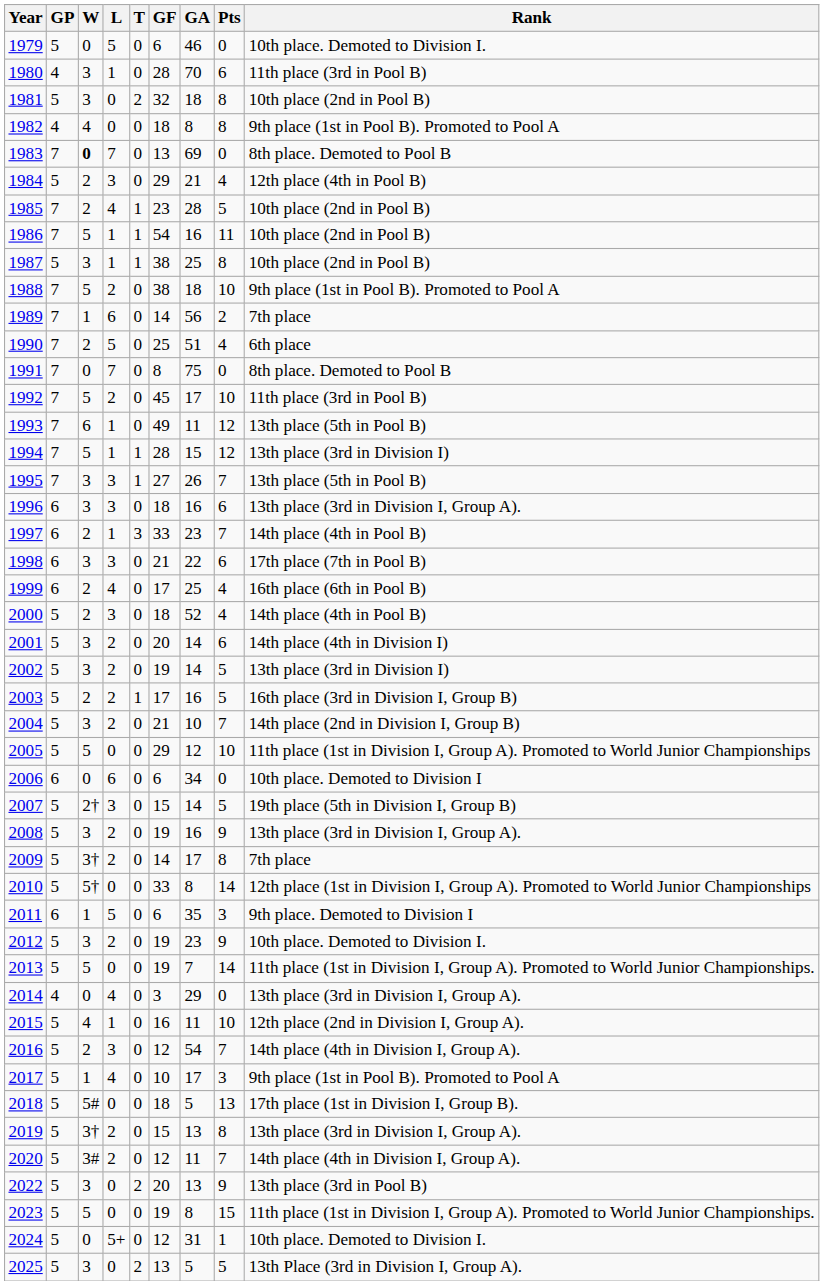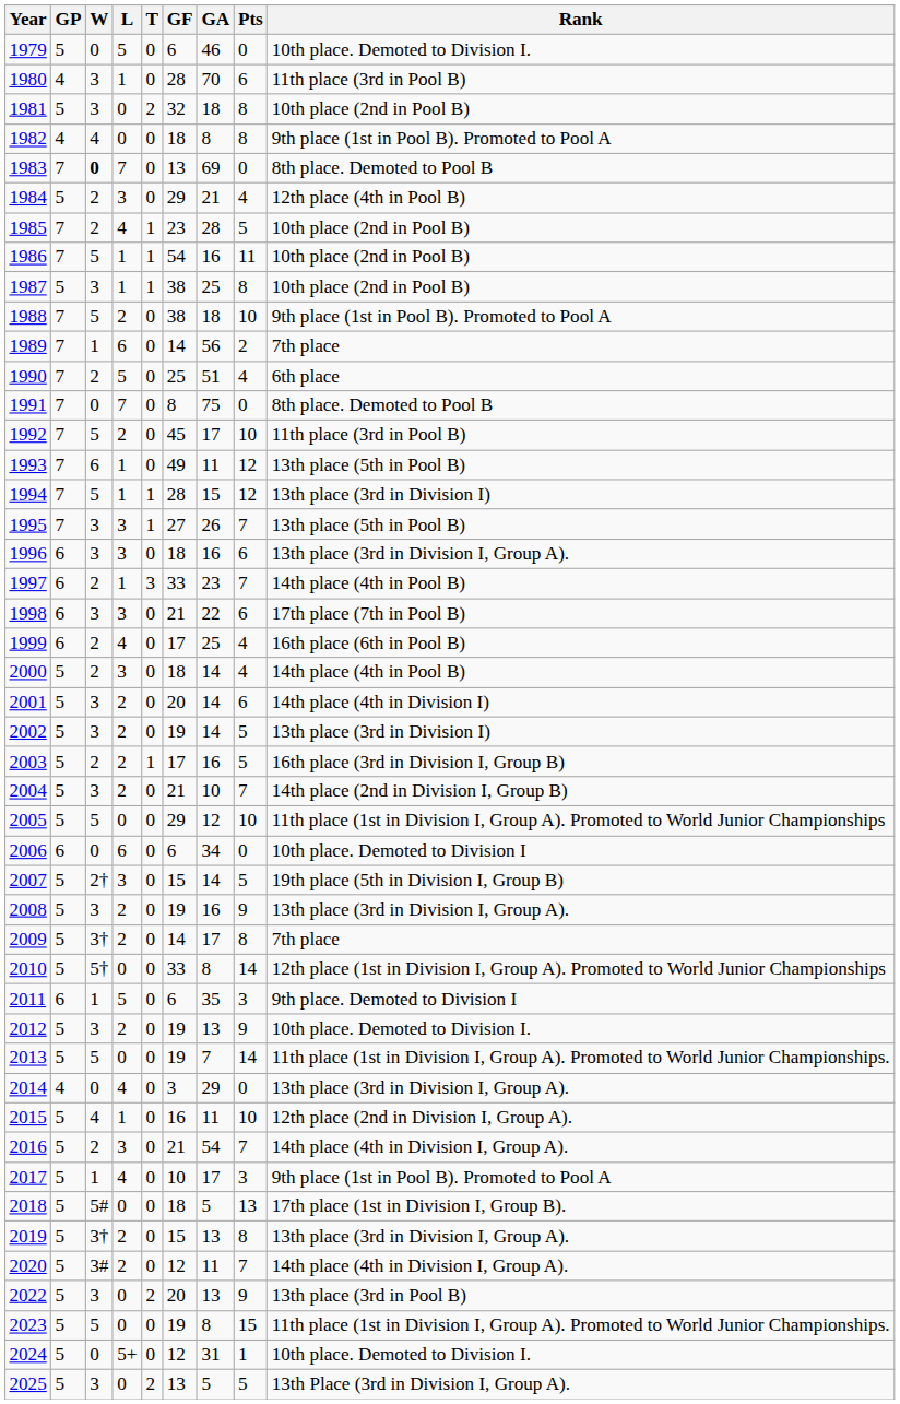 <table class="wikitable">
 <tr>
 <th>Year</th>
 <th>GP</th>
 <th>W</th>
 <th>L</th>
 <th>T</th>
 <th>GF</th>
 <th>GA</th>
 <th>Pts</th>
 <th>Rank</th>
 </tr>
 <tr>
 <td><a href='#'>1979</a></td>
 <td>5</td>
 <td>0</td>
 <td>5</td>
 <td>0</td>
 <td>6</td>
 <td>46</td>
 <td>0</td>
 <td>10th place.  Demoted to Division I.</td>
 </tr>
 <tr>
 <td><a href='#'>1980</a></td>
 <td>4</td>
 <td>3</td>
 <td>1</td>
 <td>0</td>
 <td>28</td>
 <td>70</td>
 <td>6</td>
 <td>11th place (3rd in Pool B)</td>
 </tr>
 <tr>
 <td><a href='#'>1981</a></td>
 <td>5</td>
 <td>3</td>
 <td>0</td>
 <td>2</td>
 <td>32</td>
 <td>18</td>
 <td>8</td>
 <td>10th place (2nd in Pool B)</td>
 </tr>
 <tr>
 <td><a href='#'>1982</a></td>
 <td>4</td>
 <td>4</td>
 <td>0</td>
 <td>0</td>
 <td>18</td>
 <td>8</td>
 <td>8</td>
 <td>9th place (1st in Pool B).  Promoted to Pool A</td>
 </tr>
 <tr>
 <td><a href='#'>1983</a></td>
 <td>7</td>
 <td><strong>0</strong></td>
 <td>7</td>
 <td>0</td>
 <td>13</td>
 <td>69</td>
 <td>0</td>
 <td>8th place.  Demoted to Pool B</td>
 </tr>
 <tr>
 <td><a href='#'>1984</a></td>
 <td>5</td>
 <td>2</td>
 <td>3</td>
 <td>0</td>
 <td>29</td>
 <td>21</td>
 <td>4</td>
 <td>12th place (4th in Pool B)</td>
 </tr>
 <tr>
 <td><a href='#'>1985</a></td>
 <td>7</td>
 <td>2</td>
 <td>4</td>
 <td>1</td>
 <td>23</td>
 <td>28</td>
 <td>5</td>
 <td>10th place (2nd in Pool B)</td>
 </tr>
 <tr>
 <td><a href='#'>1986</a></td>
 <td>7</td>
 <td>5</td>
 <td>1</td>
 <td>1</td>
 <td>54</td>
 <td>16</td>
 <td>11</td>
 <td>10th place (2nd in Pool B)</td>
 </tr>
 <tr>
 <td><a href='#'>1987</a></td>
 <td>5</td>
 <td>3</td>
 <td>1</td>
 <td>1</td>
 <td>38</td>
 <td>25</td>
 <td>8</td>
 <td>10th place (2nd in Pool B)</td>
 </tr>
 <tr>
 <td><a href='#'>1988</a></td>
 <td>7</td>
 <td>5</td>
 <td>2</td>
 <td>0</td>
 <td>38</td>
 <td>18</td>
 <td>10</td>
 <td>9th place (1st in Pool B).  Promoted to Pool A</td>
 </tr>
 <tr>
 <td><a href='#'>1989</a></td>
 <td>7</td>
 <td>1</td>
 <td>6</td>
 <td>0</td>
 <td>14</td>
 <td>56</td>
 <td>2</td>
 <td>7th place</td>
 </tr>
 <tr>
 <td><a href='#'>1990</a></td>
 <td>7</td>
 <td>2</td>
 <td>5</td>
 <td>0</td>
 <td>25</td>
 <td>51</td>
 <td>4</td>
 <td>6th place</td>
 </tr>
 <tr>
 <td><a href='#'>1991</a></td>
 <td>7</td>
 <td>0</td>
 <td>7</td>
 <td>0</td>
 <td>8</td>
 <td>75</td>
 <td>0</td>
 <td>8th place.  Demoted to Pool B</td>
 </tr>
 <tr>
 <td><a href='#'>1992</a></td>
 <td>7</td>
 <td>5</td>
 <td>2</td>
 <td>0</td>
 <td>45</td>
 <td>17</td>
 <td>10</td>
 <td>11th place (3rd in Pool B)</td>
 </tr>
 <tr>
 <td><a href='#'>1993</a></td>
 <td>7</td>
 <td>6</td>
 <td>1</td>
 <td>0</td>
 <td>49</td>
 <td>11</td>
 <td>12</td>
 <td>13th place (5th in Pool B)</td>
 </tr>
 <tr>
 <td><a href='#'>1994</a></td>
 <td>7</td>
 <td>5</td>
 <td>1</td>
 <td>1</td>
 <td>28</td>
 <td>15</td>
 <td>12</td>
 <td>13th place (3rd in Division I)</td>
 </tr>
 <tr>
 <td><a href='#'>1995</a></td>
 <td>7</td>
 <td>3</td>
 <td>3</td>
 <td>1</td>
 <td>27</td>
 <td>26</td>
 <td>7</td>
 <td>13th place (5th in Pool B)</td>
 </tr>
 <tr>
 <td><a href='#'>1996</a></td>
 <td>6</td>
 <td>3</td>
 <td>3</td>
 <td>0</td>
 <td>18</td>
 <td>16</td>
 <td>6</td>
 <td>13th place (3rd in Division I, Group A).</td>
 </tr>
 <tr>
 <td><a href='#'>1997</a></td>
 <td>6</td>
 <td>2</td>
 <td>1</td>
 <td>3</td>
 <td>33</td>
 <td>23</td>
 <td>7</td>
 <td>14th place (4th in Pool B)</td>
 </tr>
 <tr>
 <td><a href='#'>1998</a></td>
 <td>6</td>
 <td>3</td>
 <td>3</td>
 <td>0</td>
 <td>21</td>
 <td>22</td>
 <td>6</td>
 <td>17th place (7th in Pool B)</td>
 </tr>
 <tr>
 <td><a href='#'>1999</a></td>
 <td>6</td>
 <td>2</td>
 <td>4</td>
 <td>0</td>
 <td>17</td>
 <td>25</td>
 <td>4</td>
 <td>16th place (6th in Pool B)</td>
 </tr>
 <tr>
 <td><a href='#'>2000</a></td>
 <td>5</td>
 <td>2</td>
 <td>3</td>
 <td>0</td>
 <td>18</td>
-<td>52</td>
+<td>14</td>
 <td>4</td>
 <td>14th place (4th in Pool B)</td>
 </tr>
 <tr>
 <td><a href='#'>2001</a></td>
 <td>5</td>
 <td>3</td>
 <td>2</td>
 <td>0</td>
 <td>20</td>
 <td>14</td>
 <td>6</td>
 <td>14th place (4th in Division I)</td>
 </tr>
 <tr>
 <td><a href='#'>2002</a></td>
 <td>5</td>
 <td>3</td>
 <td>2</td>
 <td>0</td>
 <td>19</td>
 <td>14</td>
 <td>5</td>
 <td>13th place (3rd in Division I)</td>
 </tr>
 <tr>
 <td><a href='#'>2003</a></td>
 <td>5</td>
 <td>2</td>
 <td>2</td>
 <td>1</td>
 <td>17</td>
 <td>16</td>
 <td>5</td>
 <td>16th place (3rd in Division I, Group B)</td>
 </tr>
 <tr>
 <td><a href='#'>2004</a></td>
 <td>5</td>
 <td>3</td>
 <td>2</td>
 <td>0</td>
 <td>21</td>
 <td>10</td>
 <td>7</td>
 <td>14th place (2nd in Division I, Group B)</td>
 </tr>
 <tr>
 <td><a href='#'>2005</a></td>
 <td>5</td>
 <td>5</td>
 <td>0</td>
 <td>0</td>
 <td>29</td>
 <td>12</td>
 <td>10</td>
 <td>11th place (1st in Division I, Group A).  Promoted to World Junior Championships</td>
 </tr>
 <tr>
 <td><a href='#'>2006</a></td>
 <td>6</td>
 <td>0</td>
 <td>6</td>
 <td>0</td>
 <td>6</td>
 <td>34</td>
 <td>0</td>
 <td>10th place.  Demoted to Division I</td>
 </tr>
 <tr>
 <td><a href='#'>2007</a></td>
 <td>5</td>
 <td>2†</td>
 <td>3</td>
 <td>0</td>
 <td>15</td>
 <td>14</td>
 <td>5</td>
 <td>19th place (5th in Division I, Group B)</td>
 </tr>
 <tr>
 <td><a href='#'>2008</a></td>
 <td>5</td>
 <td>3</td>
 <td>2</td>
 <td>0</td>
 <td>19</td>
 <td>16</td>
 <td>9</td>
 <td>13th place (3rd in Division I, Group A).</td>
 </tr>
 <tr>
 <td><a href='#'>2009</a></td>
 <td>5</td>
 <td>3†</td>
 <td>2</td>
 <td>0</td>
 <td>14</td>
 <td>17</td>
 <td>8</td>
 <td>7th place</td>
 </tr>
 <tr>
 <td><a href='#'>2010</a></td>
 <td>5</td>
 <td>5†</td>
 <td>0</td>
 <td>0</td>
 <td>33</td>
 <td>8</td>
 <td>14</td>
 <td>12th place (1st in Division I, Group A).  Promoted to World Junior Championships</td>
 </tr>
 <tr>
 <td><a href='#'>2011</a></td>
 <td>6</td>
 <td>1</td>
 <td>5</td>
 <td>0</td>
 <td>6</td>
 <td>35</td>
 <td>3</td>
 <td>9th place.  Demoted to Division I</td>
 </tr>
 <tr>
 <td><a href='#'>2012</a></td>
 <td>5</td>
 <td>3</td>
 <td>2</td>
 <td>0</td>
 <td>19</td>
-<td>23</td>
+<td>13</td>
 <td>9</td>
 <td>10th place.  Demoted to Division I.</td>
 </tr>
 <tr>
 <td><a href='#'>2013</a></td>
 <td>5</td>
 <td>5</td>
 <td>0</td>
 <td>0</td>
 <td>19</td>
 <td>7</td>
 <td>14</td>
 <td>11th place (1st in Division I, Group A).  Promoted to World Junior Championships.</td>
 </tr>
 <tr>
 <td><a href='#'>2014</a></td>
 <td>4</td>
 <td>0</td>
 <td>4</td>
 <td>0</td>
 <td>3</td>
 <td>29</td>
 <td>0</td>
 <td>13th place (3rd in Division I, Group A).</td>
 </tr>
 <tr>
 <td><a href='#'>2015</a></td>
 <td>5</td>
 <td>4</td>
 <td>1</td>
 <td>0</td>
 <td>16</td>
 <td>11</td>
 <td>10</td>
 <td>12th place (2nd in Division I, Group A).</td>
 </tr>
 <tr>
 <td><a href='#'>2016</a></td>
 <td>5</td>
 <td>2</td>
 <td>3</td>
 <td>0</td>
-<td>12</td>
+<td>21</td>
 <td>54</td>
 <td>7</td>
 <td>14th place (4th in Division I, Group A).</td>
 </tr>
 <tr>
 <td><a href='#'>2017</a></td>
 <td>5</td>
 <td>1</td>
 <td>4</td>
 <td>0</td>
 <td>10</td>
 <td>17</td>
 <td>3</td>
 <td>9th place (1st in Pool B).  Promoted to Pool A</td>
 </tr>
 <tr>
 <td><a href='#'>2018</a></td>
 <td>5</td>
 <td>5#</td>
 <td>0</td>
 <td>0</td>
 <td>18</td>
 <td>5</td>
 <td>13</td>
 <td>17th place (1st in Division I, Group B).</td>
 </tr>
 <tr>
 <td><a href='#'>2019</a></td>
 <td>5</td>
 <td>3†</td>
 <td>2</td>
 <td>0</td>
 <td>15</td>
 <td>13</td>
 <td>8</td>
 <td>13th place (3rd in Division I, Group A).</td>
 </tr>
 <tr>
 <td><a href='#'>2020</a></td>
 <td>5</td>
 <td>3#</td>
 <td>2</td>
 <td>0</td>
 <td>12</td>
 <td>11</td>
 <td>7</td>
 <td>14th place (4th in Division I, Group A).</td>
 </tr>
 <tr>
 <td><a href='#'>2022</a></td>
 <td>5</td>
 <td>3</td>
 <td>0</td>
 <td>2</td>
 <td>20</td>
 <td>13</td>
 <td>9</td>
 <td>13th place (3rd in Pool B)</td>
 </tr>
 <tr>
 <td><a href='#'>2023</a></td>
 <td>5</td>
 <td>5</td>
 <td>0</td>
 <td>0</td>
 <td>19</td>
 <td>8</td>
 <td>15</td>
 <td>11th place (1st in Division I, Group A).  Promoted to World Junior Championships.</td>
 </tr>
 <tr>
 <td><a href='#'>2024</a></td>
 <td>5</td>
 <td>0</td>
 <td>5+</td>
 <td>0</td>
 <td>12</td>
 <td>31</td>
 <td>1</td>
 <td>10th place.  Demoted to Division I.</td>
 </tr>
 <tr>
 <td><a href='#'>2025</a></td>
 <td>5</td>
 <td>3</td>
 <td>0</td>
 <td>2</td>
 <td>13</td>
 <td>5</td>
 <td>5</td>
 <td>13th Place (3rd in Division I, Group A).</td>
 </tr>
 </table>
